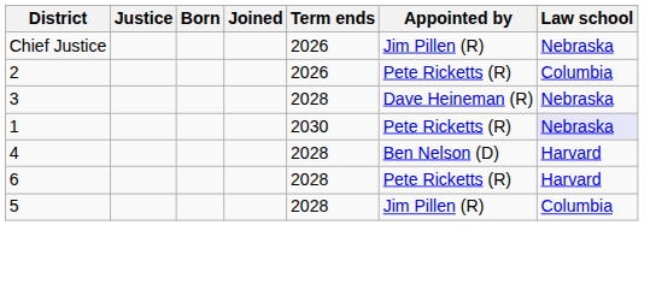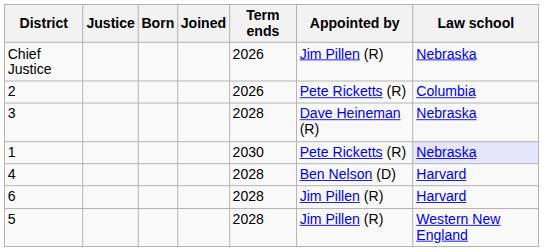 <table class="wikitable sortable">
 <tr bgcolor=#dedede>
 <th>District</th>
 <th>Justice</th>
 <th>Born</th>
 <th>Joined</th>
 <th>Term ends</th>
 <th>Appointed by</th>
 <th>Law school</th>
 </tr>
 <tr valign="top">
 <td>Chief Justice</td>
 <td></td>
 <td></td>
 <td></td>
 <td>2026</td>
 <td><a href='#'>Jim Pillen</a> (R)</td>
 <td><a href='#'>Nebraska</a></td>
 </tr>
 <tr valign="top">
 <td>2</td>
 <td></td>
 <td></td>
 <td></td>
 <td>2026</td>
 <td><a href='#'>Pete Ricketts</a> (R)</td>
 <td><a href='#'>Columbia</a></td>
 </tr>
 <tr valign="top">
 <td>3</td>
 <td></td>
 <td></td>
 <td></td>
 <td>2028</td>
 <td><a href='#'>Dave Heineman</a> (R)</td>
 <td><a href='#'>Nebraska</a></td>
 </tr>
 <tr valign="top">
 <td>1</td>
 <td></td>
 <td></td>
 <td></td>
 <td>2030</td>
 <td><a href='#'>Pete Ricketts</a> (R)</td>
 <td style="background: lavender;"><a href='#'>Nebraska</a></td>
 </tr>
 <tr valign="top">
 <td>4</td>
 <td></td>
 <td></td>
 <td></td>
 <td>2028</td>
 <td><a href='#'>Ben Nelson</a> (D)</td>
 <td><a href='#'>Harvard</a></td>
 </tr>
 <tr valign="top">
 <td>6</td>
 <td></td>
 <td></td>
 <td></td>
 <td>2028</td>
-<td><a href='#'>Pete Ricketts</a> (R)</td>
+<td><a href='#'>Jim Pillen</a> (R)</td>
 <td><a href='#'>Harvard</a></td>
 </tr>
 <tr valign="top">
 <td>5</td>
 <td></td>
 <td></td>
 <td></td>
 <td>2028</td>
 <td><a href='#'>Jim Pillen</a> (R)</td>
-<td><a href='#'>Columbia</a></td>
+<td><a href='#'>Western New England</a></td>
 </tr>
 </table>
